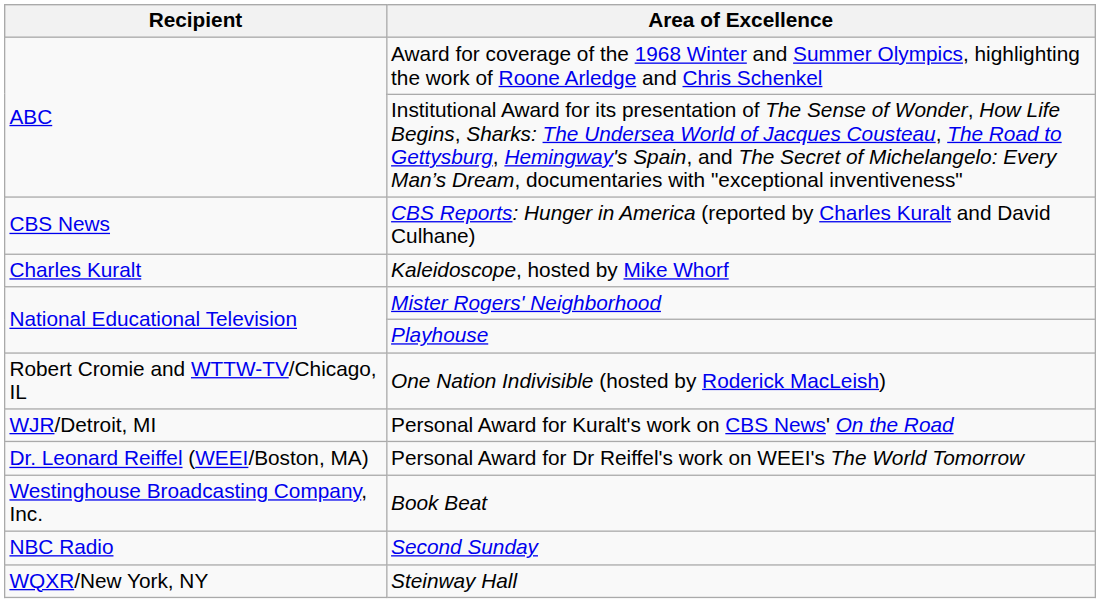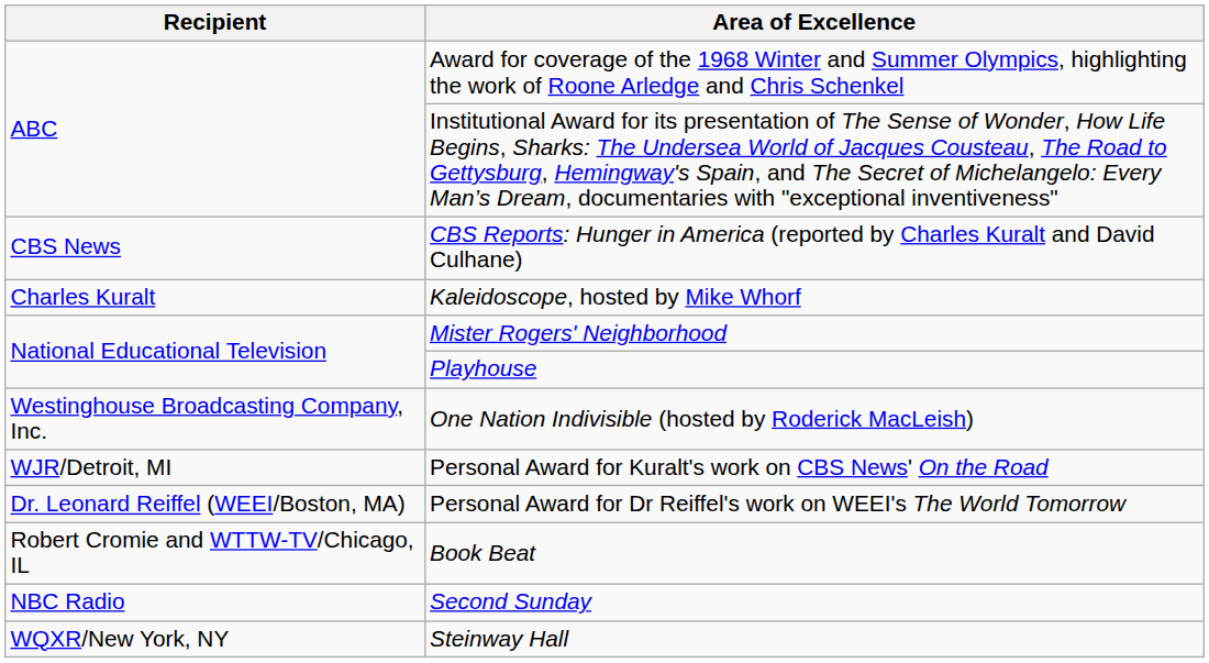 <table class="wikitable" style="width:95%">
 <tr bgcolor="#CCCCCC">
 <th width=35%>Recipient</th>
 <th width=65%>Area of Excellence</th>
 </tr>
 <tr>
 <td rowspan="2"><a href='#'>ABC</a></td>
 <td>Award for coverage of the <a href='#'>1968 Winter</a> and <a href='#'>Summer Olympics</a>, highlighting the work of <a href='#'>Roone Arledge</a> and <a href='#'>Chris Schenkel</a></td>
 </tr>
 <tr>
 <td>Institutional Award for its presentation of <em>The Sense of Wonder</em>, <em>How Life Begins</em>, <em>Sharks: <a href='#'>The Undersea World of Jacques Cousteau</a></em>, <em><a href='#'>The Road to Gettysburg</a></em>, <em><a href='#'>Hemingway</a>'s Spain</em>, and <em>The Secret of Michelangelo: Every Man’s Dream</em>, documentaries with "exceptional inventiveness"</td>
 </tr>
 <tr>
 <td><a href='#'>CBS News</a></td>
 <td><em><a href='#'>CBS Reports</a>: Hunger in America</em> (reported by <a href='#'>Charles Kuralt</a> and David Culhane)</td>
 </tr>
 <tr>
 <td><a href='#'>Charles Kuralt</a></td>
 <td><em>Kaleidoscope</em>, hosted by <a href='#'>Mike Whorf</a></td>
 </tr>
 <tr>
 <td rowspan="2"><a href='#'>National Educational Television</a></td>
 <td><em><a href='#'>Mister Rogers' Neighborhood</a></em></td>
 </tr>
 <tr>
 <td><em><a href='#'>Playhouse</a></em></td>
 </tr>
 <tr>
-<td>Robert Cromie and <a href='#'>WTTW-TV</a>/Chicago, IL</td>
+<td><a href='#'>Westinghouse Broadcasting Company</a>, Inc.</td>
 <td><em>One Nation Indivisible</em> (hosted by <a href='#'>Roderick MacLeish</a>)</td>
 </tr>
 <tr>
 <td><a href='#'>WJR</a>/Detroit, MI</td>
 <td>Personal Award for Kuralt's work on <a href='#'>CBS News</a>' <em><a href='#'>On the Road</a></em></td>
 </tr>
 <tr>
 <td><a href='#'>Dr. Leonard Reiffel</a> (<a href='#'>WEEI</a>/Boston, MA)</td>
 <td>Personal Award for Dr Reiffel's work on WEEI's <em>The World Tomorrow</em></td>
 </tr>
 <tr>
-<td><a href='#'>Westinghouse Broadcasting Company</a>, Inc.</td>
+<td>Robert Cromie and <a href='#'>WTTW-TV</a>/Chicago, IL</td>
 <td><em>Book Beat</em></td>
 </tr>
 <tr>
 <td><a href='#'>NBC Radio</a></td>
 <td><em><a href='#'>Second Sunday</a></em></td>
 </tr>
 <tr>
 <td><a href='#'>WQXR</a>/New York, NY</td>
 <td><em>Steinway Hall</em></td>
 </tr>
 </table>
